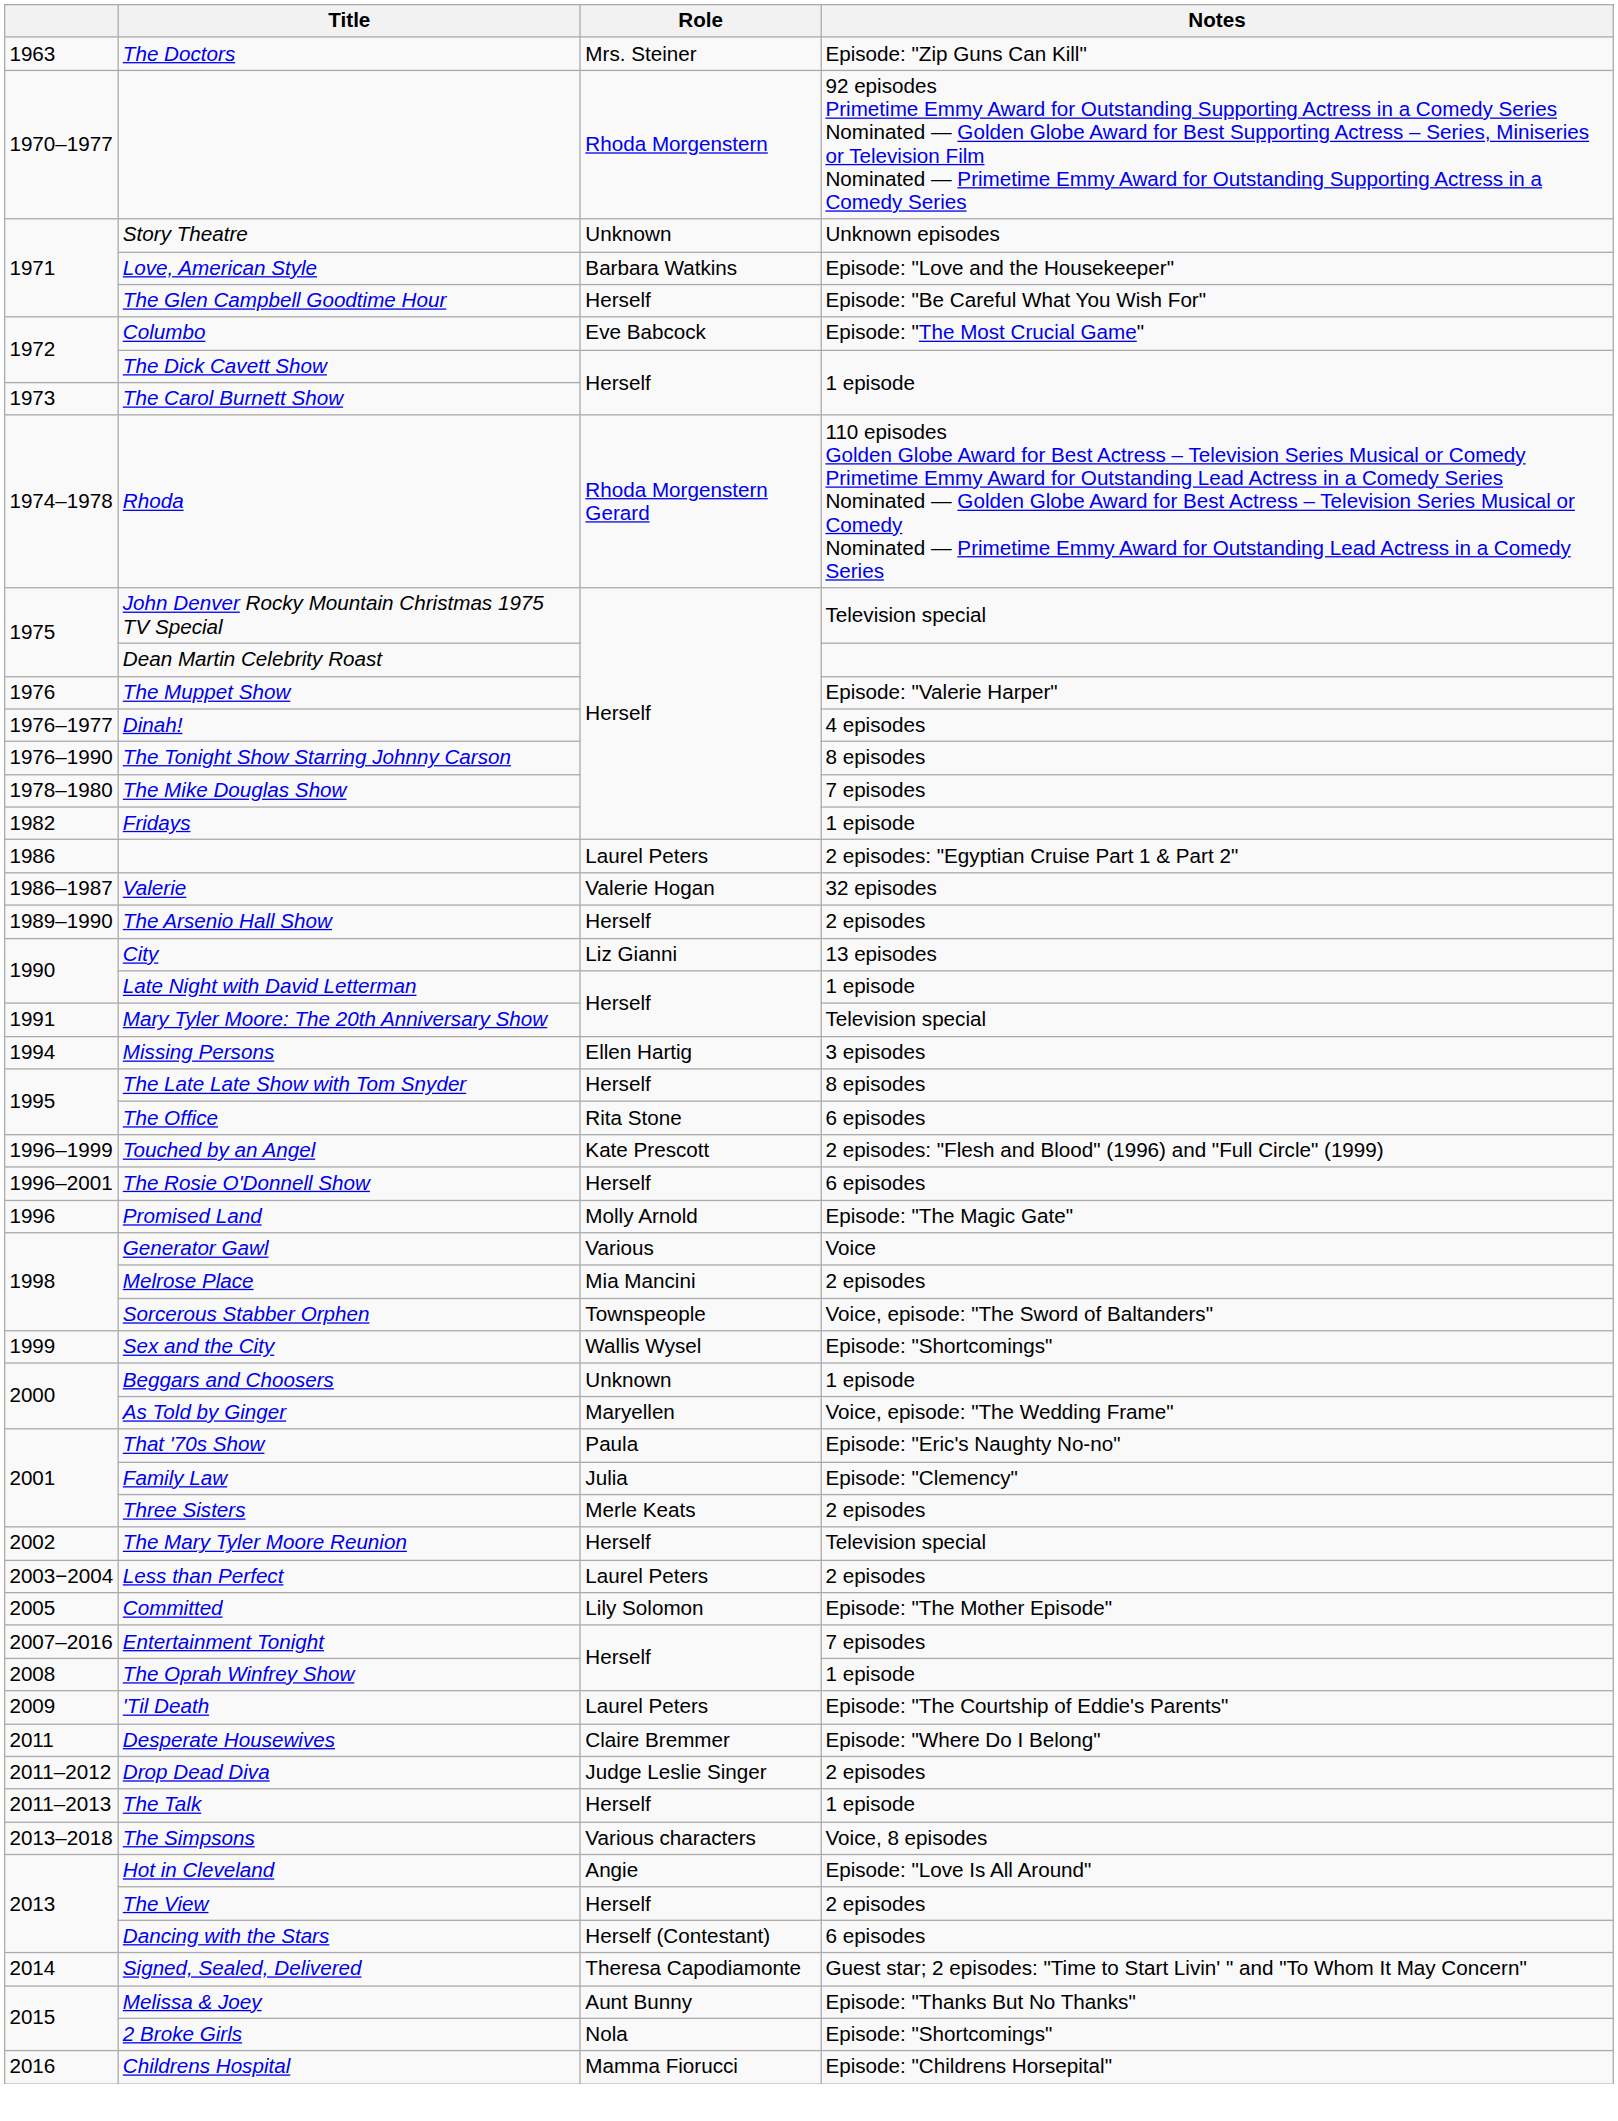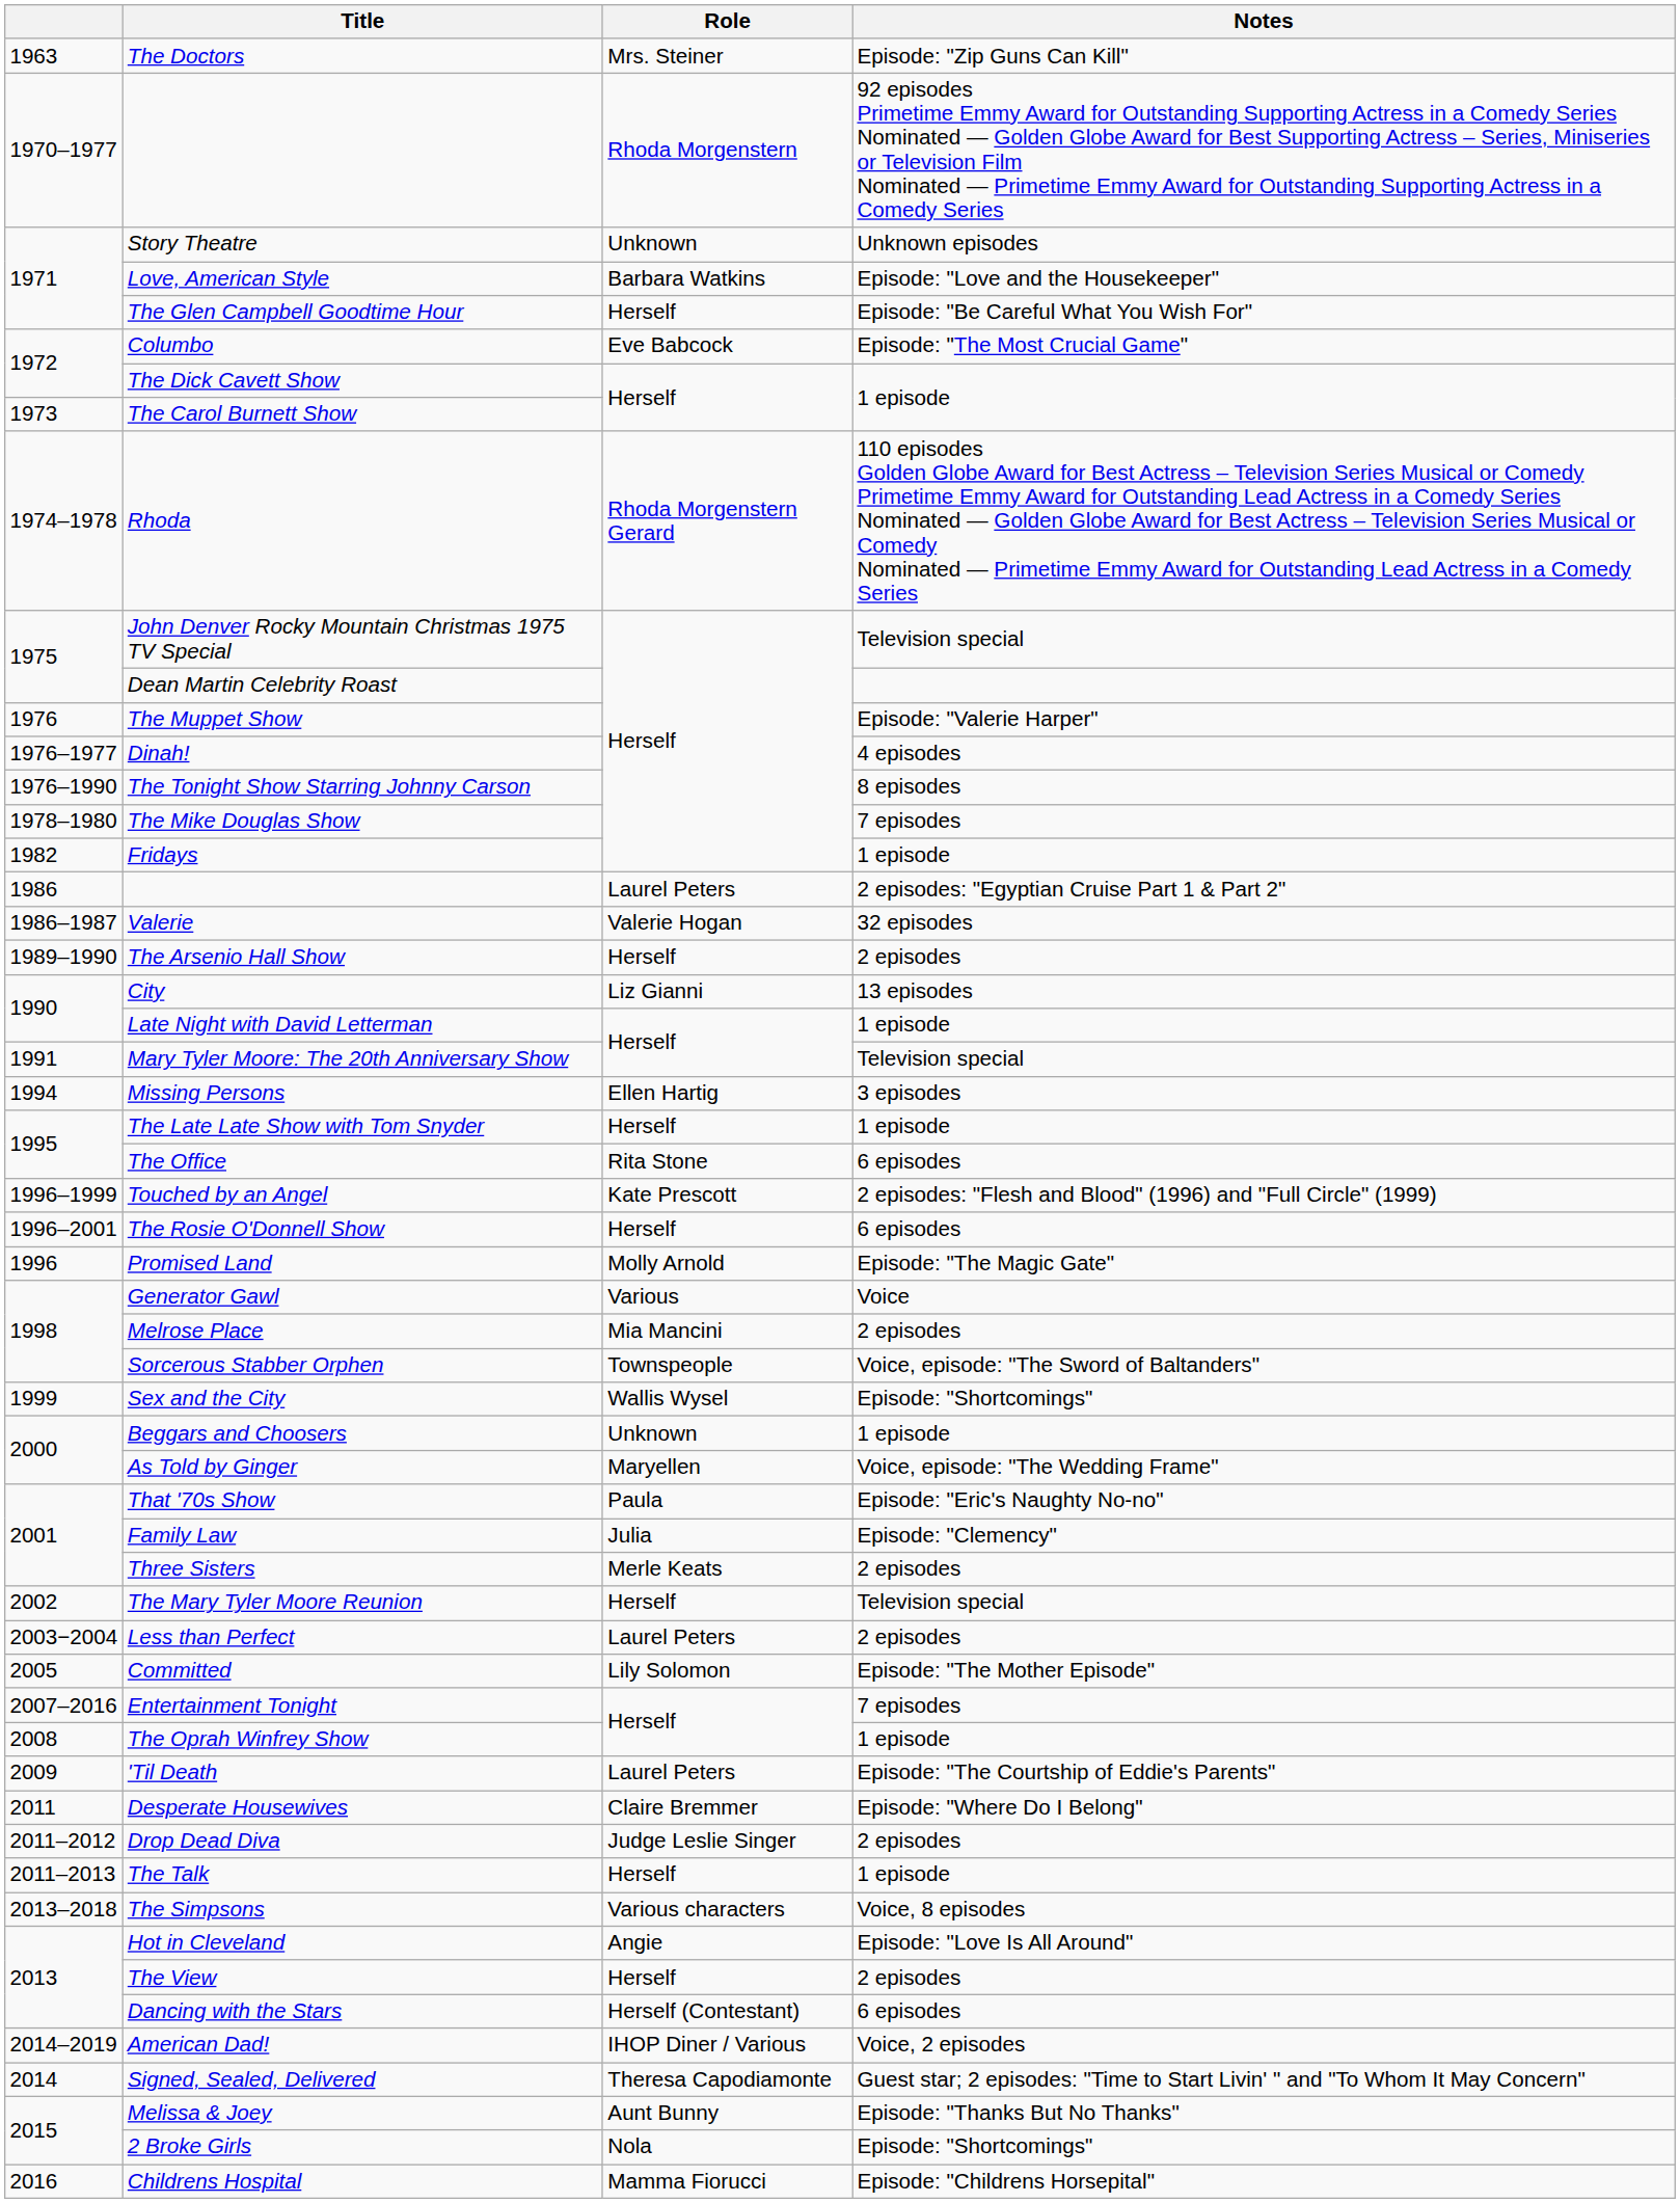 <table class="wikitable sortable">
 <tr>
 <th></th>
 <th>Title</th>
 <th>Role</th>
 <th class="unsortable">Notes</th>
 </tr>
 <tr>
 <td>1963</td>
 <td><em><a href='#'>The Doctors</a></em></td>
 <td>Mrs. Steiner</td>
 <td>Episode: "Zip Guns Can Kill"</td>
 </tr>
 <tr>
 <td>1970–1977</td>
 <td><em></em></td>
 <td><a href='#'>Rhoda Morgenstern</a></td>
 <td>92 episodes<br><a href='#'>Primetime Emmy Award for Outstanding Supporting Actress in a Comedy Series</a> <br>Nominated — <a href='#'>Golden Globe Award for Best Supporting Actress – Series, Miniseries or Television Film</a> <br>Nominated — <a href='#'>Primetime Emmy Award for Outstanding Supporting Actress in a Comedy Series</a></td>
 </tr>
 <tr>
 <td rowspan=3>1971</td>
 <td><em>Story Theatre</em></td>
 <td>Unknown</td>
 <td>Unknown episodes</td>
 </tr>
 <tr>
 <td><em><a href='#'>Love, American Style</a></em></td>
 <td>Barbara Watkins</td>
 <td>Episode: "Love and the Housekeeper"</td>
 </tr>
 <tr>
 <td><em><a href='#'>The Glen Campbell Goodtime Hour</a></em></td>
 <td>Herself</td>
 <td>Episode: "Be Careful What You Wish For"</td>
 </tr>
 <tr>
 <td rowspan=2>1972</td>
 <td><em><a href='#'>Columbo</a></em></td>
 <td>Eve Babcock</td>
 <td>Episode: "<a href='#'>The Most Crucial Game</a>"</td>
 </tr>
 <tr>
 <td><em><a href='#'>The Dick Cavett Show</a></em></td>
 <td rowspan=2>Herself</td>
 <td rowspan=2>1 episode</td>
 </tr>
 <tr>
 <td>1973</td>
 <td><em><a href='#'>The Carol Burnett Show</a></em></td>
 </tr>
 <tr>
 <td>1974–1978</td>
 <td><em><a href='#'>Rhoda</a></em></td>
 <td><a href='#'>Rhoda Morgenstern Gerard</a></td>
 <td>110 episodes<br><a href='#'>Golden Globe Award for Best Actress – Television Series Musical or Comedy</a><br><a href='#'>Primetime Emmy Award for Outstanding Lead Actress in a Comedy Series</a><br>Nominated — <a href='#'>Golden Globe Award for Best Actress – Television Series Musical or Comedy</a><br>Nominated — <a href='#'>Primetime Emmy Award for Outstanding Lead Actress in a Comedy Series</a> </td>
 </tr>
 <tr>
 <td rowspan=2>1975</td>
 <td><em><a href='#'>John Denver</a> Rocky Mountain Christmas 1975 TV Special</em></td>
 <td rowspan=7>Herself</td>
 <td>Television special</td>
 </tr>
 <tr>
 <td><em>Dean Martin Celebrity Roast</em></td>
 </tr>
 <tr>
 <td>1976</td>
 <td><em><a href='#'>The Muppet Show</a></em></td>
 <td>Episode: "Valerie Harper"</td>
 </tr>
 <tr>
 <td>1976–1977</td>
 <td><em><a href='#'>Dinah!</a></em></td>
 <td>4 episodes</td>
 </tr>
 <tr>
 <td>1976–1990</td>
 <td><em><a href='#'>The Tonight Show Starring Johnny Carson</a></em></td>
 <td>8 episodes</td>
 </tr>
 <tr>
 <td>1978–1980</td>
 <td><em><a href='#'>The Mike Douglas Show</a></em></td>
 <td>7 episodes</td>
 </tr>
 <tr>
 <td>1982</td>
 <td><em><a href='#'>Fridays</a></em></td>
 <td>1 episode</td>
 </tr>
 <tr>
 <td>1986</td>
 <td><em></em></td>
 <td>Laurel Peters</td>
 <td>2 episodes: "Egyptian Cruise Part 1 & Part 2"</td>
 </tr>
 <tr>
 <td>1986–1987</td>
 <td><em><a href='#'>Valerie</a></em></td>
 <td>Valerie Hogan</td>
 <td>32 episodes</td>
 </tr>
 <tr>
 <td>1989–1990</td>
 <td><em><a href='#'>The Arsenio Hall Show</a></em></td>
 <td>Herself</td>
 <td>2 episodes</td>
 </tr>
 <tr>
 <td rowspan=2>1990</td>
 <td><em><a href='#'>City</a></em></td>
 <td>Liz Gianni</td>
 <td>13 episodes</td>
 </tr>
 <tr>
 <td><em><a href='#'>Late Night with David Letterman</a></em></td>
 <td rowspan=2>Herself</td>
 <td>1 episode</td>
 </tr>
 <tr>
 <td>1991</td>
 <td><em><a href='#'>Mary Tyler Moore: The 20th Anniversary Show</a></em></td>
 <td>Television special</td>
 </tr>
 <tr>
 <td>1994</td>
 <td><em><a href='#'>Missing Persons</a></em></td>
 <td>Ellen Hartig</td>
 <td>3 episodes</td>
 </tr>
 <tr>
 <td rowspan=2>1995</td>
 <td><em><a href='#'>The Late Late Show with Tom Snyder</a></em></td>
 <td>Herself</td>
-<td>8 episodes</td>
+<td>1 episode</td>
 </tr>
 <tr>
 <td><em><a href='#'>The Office</a></em></td>
 <td>Rita Stone</td>
 <td>6 episodes</td>
 </tr>
 <tr>
 <td>1996–1999</td>
 <td><em><a href='#'>Touched by an Angel</a></em></td>
 <td>Kate Prescott</td>
 <td>2 episodes: "Flesh and Blood" (1996) and "Full Circle" (1999)</td>
 </tr>
 <tr>
 <td>1996–2001</td>
 <td><em><a href='#'>The Rosie O'Donnell Show</a></em></td>
 <td>Herself</td>
 <td>6 episodes</td>
 </tr>
 <tr>
 <td>1996</td>
 <td><em><a href='#'>Promised Land</a></em></td>
 <td>Molly Arnold</td>
 <td>Episode: "The Magic Gate"</td>
 </tr>
 <tr>
 <td rowspan=3>1998</td>
 <td><em><a href='#'>Generator Gawl</a></em></td>
 <td>Various</td>
 <td>Voice</td>
 </tr>
 <tr>
 <td><em><a href='#'>Melrose Place</a></em></td>
 <td>Mia Mancini</td>
 <td>2 episodes</td>
 </tr>
 <tr>
 <td><em><a href='#'>Sorcerous Stabber Orphen</a></em></td>
 <td>Townspeople</td>
 <td>Voice, episode: "The Sword of Baltanders"</td>
 </tr>
 <tr>
 <td>1999</td>
 <td><em><a href='#'>Sex and the City</a></em></td>
 <td>Wallis Wysel</td>
 <td>Episode: "Shortcomings"</td>
 </tr>
 <tr>
 <td rowspan=2>2000</td>
 <td><em><a href='#'>Beggars and Choosers</a></em></td>
 <td>Unknown</td>
 <td>1 episode</td>
 </tr>
 <tr>
 <td><em><a href='#'>As Told by Ginger</a></em></td>
 <td>Maryellen</td>
 <td>Voice, episode: "The Wedding Frame"</td>
 </tr>
 <tr>
 <td rowspan=3>2001</td>
 <td><em><a href='#'>That '70s Show</a></em></td>
 <td>Paula</td>
 <td>Episode: "Eric's Naughty No-no"</td>
 </tr>
 <tr>
 <td><em><a href='#'>Family Law</a></em></td>
 <td>Julia</td>
 <td>Episode: "Clemency"</td>
 </tr>
 <tr>
 <td><em><a href='#'>Three Sisters</a></em></td>
 <td>Merle Keats</td>
 <td>2 episodes</td>
 </tr>
 <tr>
 <td>2002</td>
 <td><em><a href='#'>The Mary Tyler Moore Reunion</a></em></td>
 <td>Herself</td>
 <td>Television special</td>
 </tr>
 <tr>
 <td>2003−2004</td>
 <td><em><a href='#'>Less than Perfect</a></em></td>
 <td>Laurel Peters</td>
 <td>2 episodes</td>
 </tr>
 <tr>
 <td>2005</td>
 <td><em><a href='#'>Committed</a></em></td>
 <td>Lily Solomon</td>
 <td>Episode: "The Mother Episode"</td>
 </tr>
 <tr>
 <td>2007–2016</td>
 <td><em><a href='#'>Entertainment Tonight</a></em></td>
 <td rowspan=2>Herself</td>
 <td>7 episodes</td>
 </tr>
 <tr>
 <td>2008</td>
 <td><em><a href='#'>The Oprah Winfrey Show</a></em></td>
 <td>1 episode</td>
 </tr>
 <tr>
 <td>2009</td>
 <td><em><a href='#'>'Til Death</a></em></td>
 <td>Laurel Peters</td>
 <td>Episode: "The Courtship of Eddie's Parents"</td>
 </tr>
 <tr>
 <td>2011</td>
 <td><em><a href='#'>Desperate Housewives</a></em></td>
 <td>Claire Bremmer</td>
 <td>Episode: "Where Do I Belong"</td>
 </tr>
 <tr>
 <td>2011–2012</td>
 <td><em><a href='#'>Drop Dead Diva</a></em></td>
 <td>Judge Leslie Singer</td>
 <td>2 episodes</td>
 </tr>
 <tr>
 <td>2011–2013</td>
 <td><em><a href='#'>The Talk</a></em></td>
 <td>Herself</td>
 <td>1 episode</td>
 </tr>
 <tr>
 <td>2013–2018</td>
 <td><em><a href='#'>The Simpsons</a></em></td>
 <td>Various characters</td>
 <td>Voice, 8 episodes</td>
 </tr>
 <tr>
 <td rowspan=3>2013</td>
 <td><em><a href='#'>Hot in Cleveland</a></em></td>
 <td>Angie</td>
 <td>Episode: "Love Is All Around"</td>
 </tr>
 <tr>
 <td><em><a href='#'>The View</a></em></td>
 <td>Herself</td>
 <td>2 episodes</td>
 </tr>
 <tr>
 <td><em><a href='#'>Dancing with the Stars</a></em></td>
 <td>Herself (Contestant)</td>
 <td>6 episodes</td>
 </tr>
 <tr>
+<td>2014–2019</td>
+<td><em><a href='#'>American Dad!</a></em></td>
+<td>IHOP Diner / Various</td>
+<td>Voice, 2 episodes</td>
+</tr>
+<tr>
 <td>2014</td>
 <td><em><a href='#'>Signed, Sealed, Delivered</a></em></td>
 <td>Theresa Capodiamonte</td>
 <td>Guest star; 2 episodes: "Time to Start Livin' " and "To Whom It May Concern"</td>
 </tr>
 <tr>
 <td rowspan=2>2015</td>
 <td><em><a href='#'>Melissa & Joey</a></em></td>
 <td>Aunt Bunny</td>
 <td>Episode: "Thanks But No Thanks"</td>
 </tr>
 <tr>
 <td><em><a href='#'>2 Broke Girls</a></em></td>
 <td>Nola</td>
 <td>Episode: "Shortcomings"</td>
 </tr>
 <tr>
 <td>2016</td>
 <td><em><a href='#'>Childrens Hospital</a></em></td>
 <td>Mamma Fiorucci</td>
 <td>Episode: "Childrens Horsepital"</td>
 </tr>
 </table>
